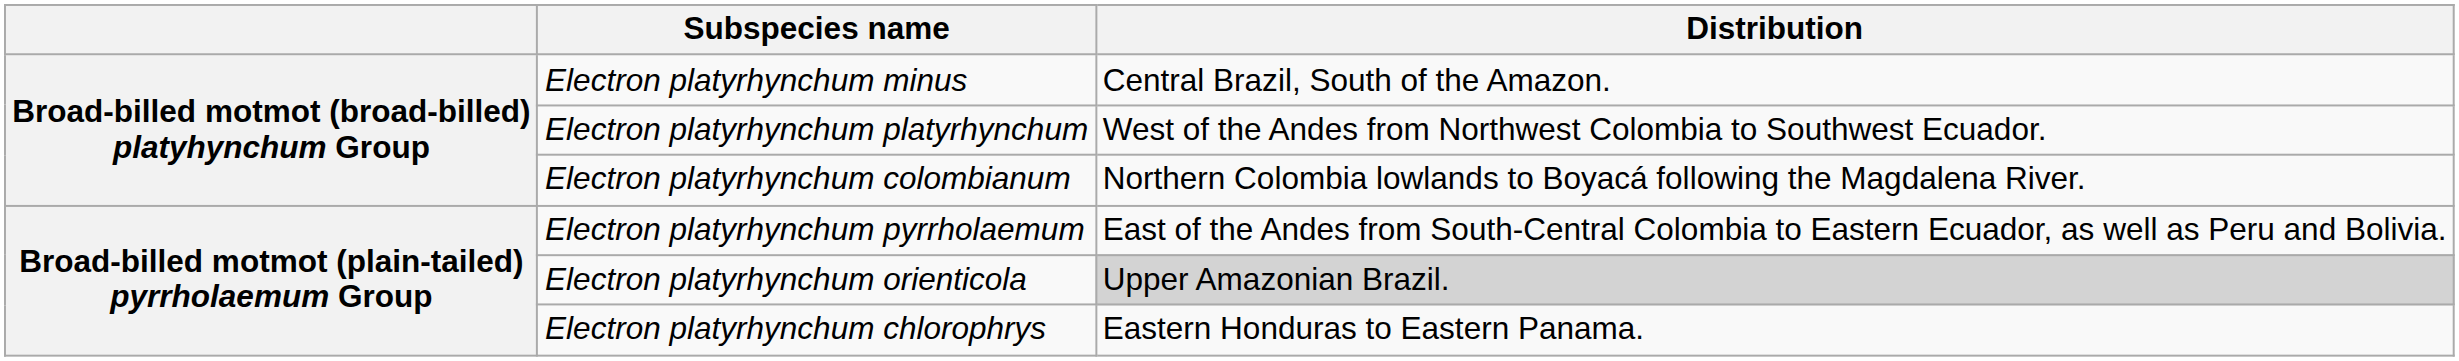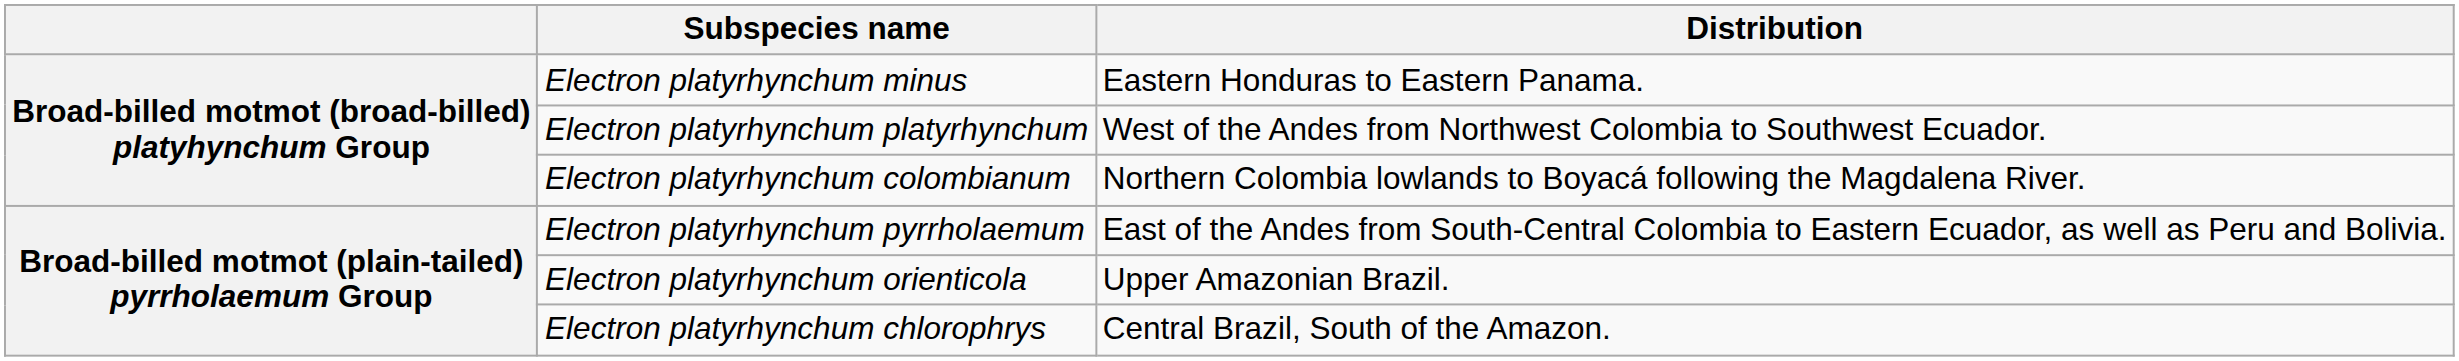 <table class="wikitable">
 <tr>
 <th></th>
 <th>Subspecies name</th>
 <th>Distribution</th>
 </tr>
 <tr>
 <th rowspan="3">Broad-billed motmot (broad-billed)<br><em>platyhynchum</em> Group</th>
 <td><em>Electron platyrhynchum minus</em></td>
-<td>Central Brazil, South of the Amazon.</td>
+<td>Eastern Honduras to Eastern Panama.</td>
 </tr>
 <tr>
 <td><em>Electron platyrhynchum platyrhynchum</em></td>
 <td>West of the Andes from Northwest Colombia to Southwest Ecuador.</td>
 </tr>
 <tr>
 <td><em>Electron platyrhynchum colombianum</em></td>
 <td>Northern Colombia lowlands to Boyacá following the Magdalena River.</td>
 </tr>
 <tr>
 <th rowspan="3">Broad-billed motmot (plain-tailed)<br><em>pyrrholaemum</em> Group</th>
 <td><em>Electron platyrhynchum pyrrholaemum</em></td>
 <td>East of the Andes from South-Central Colombia to Eastern Ecuador, as well as Peru and Bolivia.</td>
 </tr>
 <tr>
 <td><em>Electron platyrhynchum orienticola</em></td>
-<td style="background: lightgrey;">Upper Amazonian Brazil.</td>
+<td>Upper Amazonian Brazil.</td>
 </tr>
 <tr>
 <td><em>Electron platyrhynchum chlorophrys</em></td>
-<td>Eastern Honduras to Eastern Panama.</td>
+<td>Central Brazil, South of the Amazon.</td>
 </tr>
 </table>
